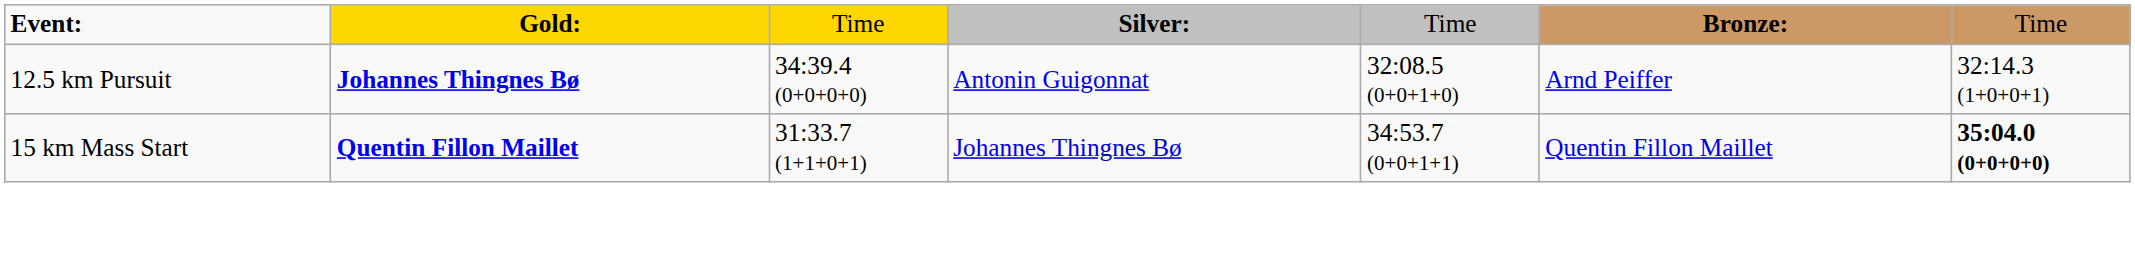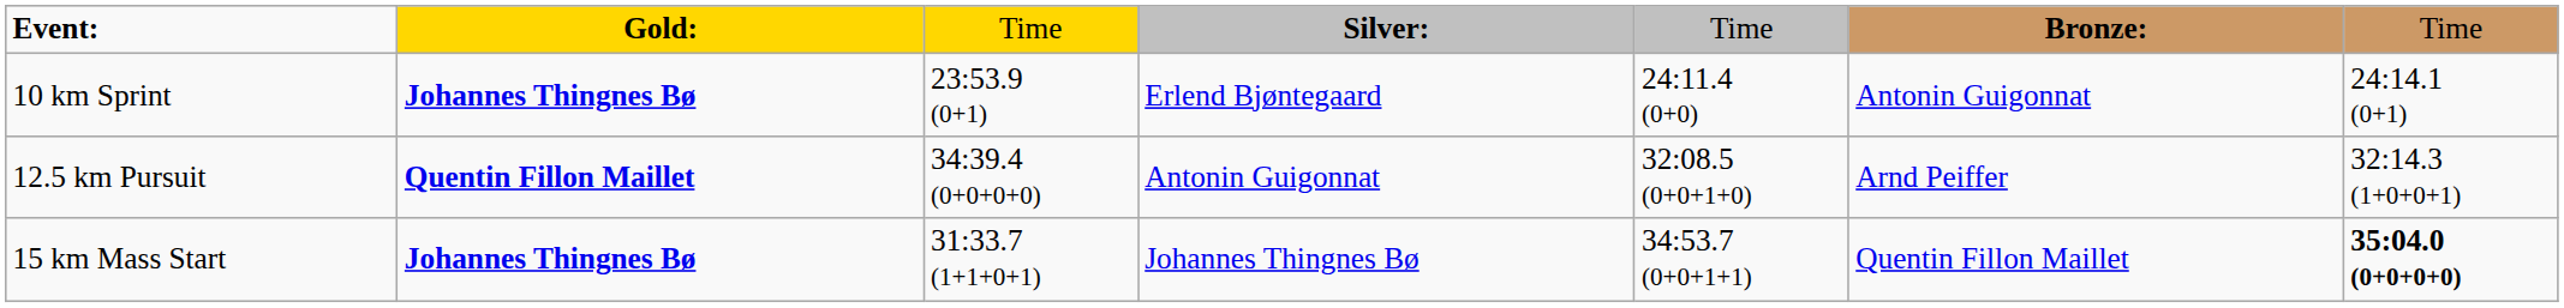 <table class="wikitable" width=85%>
 <tr>
 <td><strong>Event:</strong></td>
 <td style="text-align:center;background-color:gold;"><strong>Gold:</strong></td>
 <td style="text-align:center;background-color:gold;">Time</td>
 <td style="text-align:center;background-color:silver;"><strong>Silver:</strong></td>
 <td style="text-align:center;background-color:silver;">Time</td>
 <td style="text-align:center;background-color:#CC9966;"><strong>Bronze:</strong></td>
 <td style="text-align:center;background-color:#CC9966;">Time</td>
 </tr>
 <tr>
+<td>10 km Sprint</td>
+<td><strong><a href='#'>Johannes Thingnes Bø</a></strong><br><small></small></td>
+<td>23:53.9<br><small>(0+1)</small></td>
+<td><a href='#'>Erlend Bjøntegaard</a><br><small></small></td>
+<td>24:11.4<br><small>(0+0)</small></td>
+<td><a href='#'>Antonin Guigonnat</a><br><small></small></td>
+<td>24:14.1<br><small>(0+1)</small></td>
+</tr>
+<tr>
 <td>12.5 km Pursuit</td>
-<td><strong><a href='#'>Johannes Thingnes Bø</a></strong><br><small></small></td>
+<td><strong><a href='#'>Quentin Fillon Maillet</a></strong><br><small></small></td>
 <td>34:39.4<br><small>(0+0+0+0)</small></td>
 <td><a href='#'>Antonin Guigonnat</a><br><small></small></td>
 <td>32:08.5<br><small>(0+0+1+0)</small></td>
 <td><a href='#'>Arnd Peiffer</a><br><small></small></td>
 <td>32:14.3<br><small>(1+0+0+1)</small></td>
 </tr>
 <tr>
 <td>15 km Mass Start</td>
-<td><strong><a href='#'>Quentin Fillon Maillet</a></strong><br><small></small></td>
+<td><strong><a href='#'>Johannes Thingnes Bø</a></strong><br><small></small></td>
 <td>31:33.7<br><small>(1+1+0+1)</small></td>
 <td><a href='#'>Johannes Thingnes Bø</a><br><small></small></td>
 <td>34:53.7<br><small>(0+0+1+1)</small></td>
 <td><a href='#'>Quentin Fillon Maillet</a><br><small></small></td>
 <td><strong>35:04.0<br><small>(0+0+0+0)</small></strong></td>
 </tr>
 </table>
